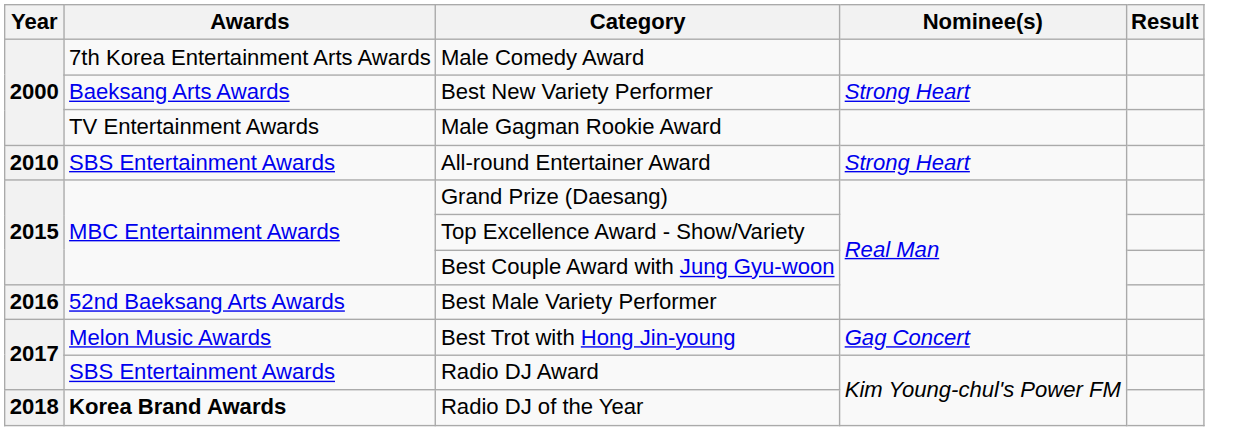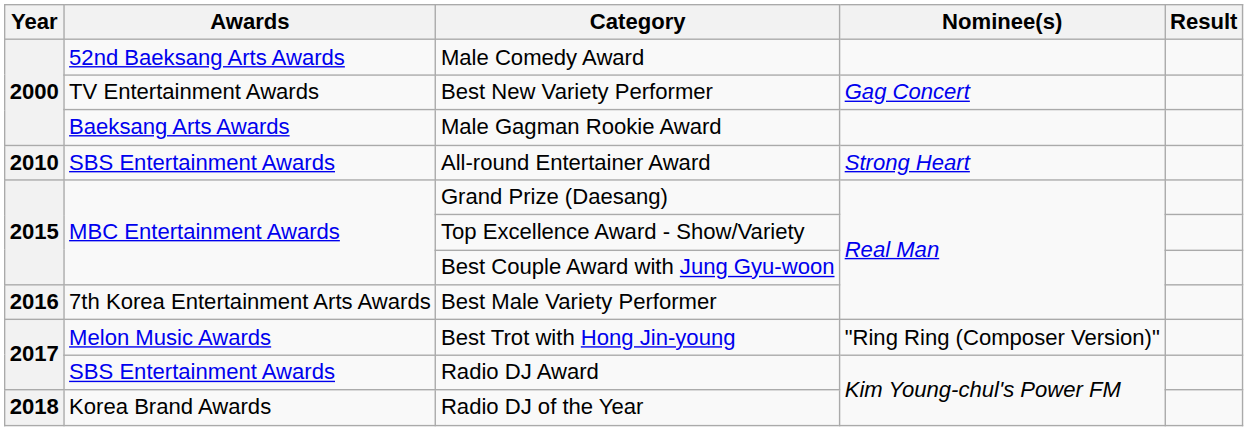 <table class="wikitable">
 <tr>
 <th>Year</th>
 <th>Awards</th>
 <th>Category</th>
 <th>Nominee(s)</th>
 <th>Result</th>
 </tr>
 <tr>
 <th rowspan="3">2000</th>
-<td>7th Korea Entertainment Arts Awards</td>
+<td><a href='#'>52nd Baeksang Arts Awards</a></td>
 <td>Male Comedy Award</td>
 <td></td>
 <td></td>
 </tr>
 <tr>
-<td><a href='#'>Baeksang Arts Awards</a></td>
+<td>TV Entertainment Awards</td>
 <td>Best New Variety Performer</td>
-<td><em><a href='#'>Strong Heart</a></em></td>
+<td><em><a href='#'>Gag Concert</a></em></td>
 <td></td>
 </tr>
 <tr>
-<td>TV Entertainment Awards</td>
+<td><a href='#'>Baeksang Arts Awards</a></td>
 <td>Male Gagman Rookie Award</td>
 <td></td>
 <td></td>
 </tr>
 <tr>
 <th>2010</th>
 <td><a href='#'>SBS Entertainment Awards</a></td>
 <td>All-round Entertainer Award</td>
 <td><em><a href='#'>Strong Heart</a></em></td>
 <td></td>
 </tr>
 <tr>
 <th rowspan="3">2015</th>
 <td rowspan="3"><a href='#'>MBC Entertainment Awards</a></td>
 <td>Grand Prize (Daesang)</td>
 <td rowspan="4"><em><a href='#'>Real Man</a></em></td>
 <td></td>
 </tr>
 <tr>
 <td>Top Excellence Award - Show/Variety</td>
 <td></td>
 </tr>
 <tr>
 <td>Best Couple Award with <a href='#'>Jung Gyu-woon</a></td>
 <td></td>
 </tr>
 <tr>
 <th>2016</th>
-<td><a href='#'>52nd Baeksang Arts Awards</a></td>
+<td>7th Korea Entertainment Arts Awards</td>
 <td>Best Male Variety Performer</td>
 <td></td>
 </tr>
 <tr>
 <th rowspan="2">2017</th>
 <td><a href='#'>Melon Music Awards</a></td>
 <td>Best Trot with <a href='#'>Hong Jin-young</a></td>
-<td><em><a href='#'>Gag Concert</a></em></td>
+<td>"Ring Ring (Composer Version)"</td>
 <td></td>
 </tr>
 <tr>
 <td><a href='#'>SBS Entertainment Awards</a></td>
 <td>Radio DJ Award</td>
 <td rowspan="2"><em>Kim Young-chul's Power FM</em></td>
 <td></td>
 </tr>
 <tr>
 <th>2018</th>
-<td><strong>Korea Brand Awards</strong></td>
+<td>Korea Brand Awards</td>
 <td>Radio DJ of the Year</td>
 <td></td>
 </tr>
 </table>
